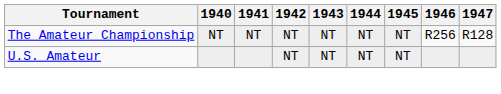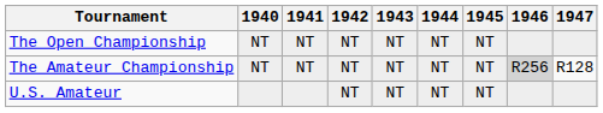 <table class="wikitable" style="font-size:95%;text-align:center;">
 <tr>
 <th>Tournament</th>
 <th>1940</th>
 <th>1941</th>
 <th>1942</th>
 <th>1943</th>
 <th>1944</th>
 <th>1945</th>
 <th>1946</th>
 <th>1947</th>
 </tr>
 <tr>
+<td align=left><a href='#'>The Open Championship</a></td>
+<td style="background:#eeeeee;">NT</td>
+<td style="background:#eeeeee;">NT</td>
+<td style="background:#eeeeee;">NT</td>
+<td style="background:#eeeeee;">NT</td>
+<td style="background:#eeeeee;">NT</td>
+<td style="background:#eeeeee;">NT</td>
+<td style="background:#eeeeee;"></td>
+<td style="background:#eeeeee;"></td>
+</tr>
+<tr>
 <td align=left><a href='#'>The Amateur Championship</a></td>
 <td style="background:#eeeeee;">NT</td>
 <td style="background:#eeeeee;">NT</td>
 <td style="background:#eeeeee;">NT</td>
 <td style="background:#eeeeee;">NT</td>
 <td style="background:#eeeeee;">NT</td>
 <td style="background:#eeeeee;">NT</td>
-<td>R256</td>
+<td style="background: lightgrey;">R256</td>
 <td>R128</td>
 </tr>
 <tr>
 <td align=left><a href='#'>U.S. Amateur</a></td>
 <td style="background:#eeeeee;"></td>
 <td style="background:#eeeeee;"></td>
 <td style="background:#eeeeee;">NT</td>
 <td style="background:#eeeeee;">NT</td>
 <td style="background:#eeeeee;">NT</td>
 <td style="background:#eeeeee;">NT</td>
 <td style="background:#eeeeee;"></td>
 <td style="background:#eeeeee;"></td>
 </tr>
 </table>
